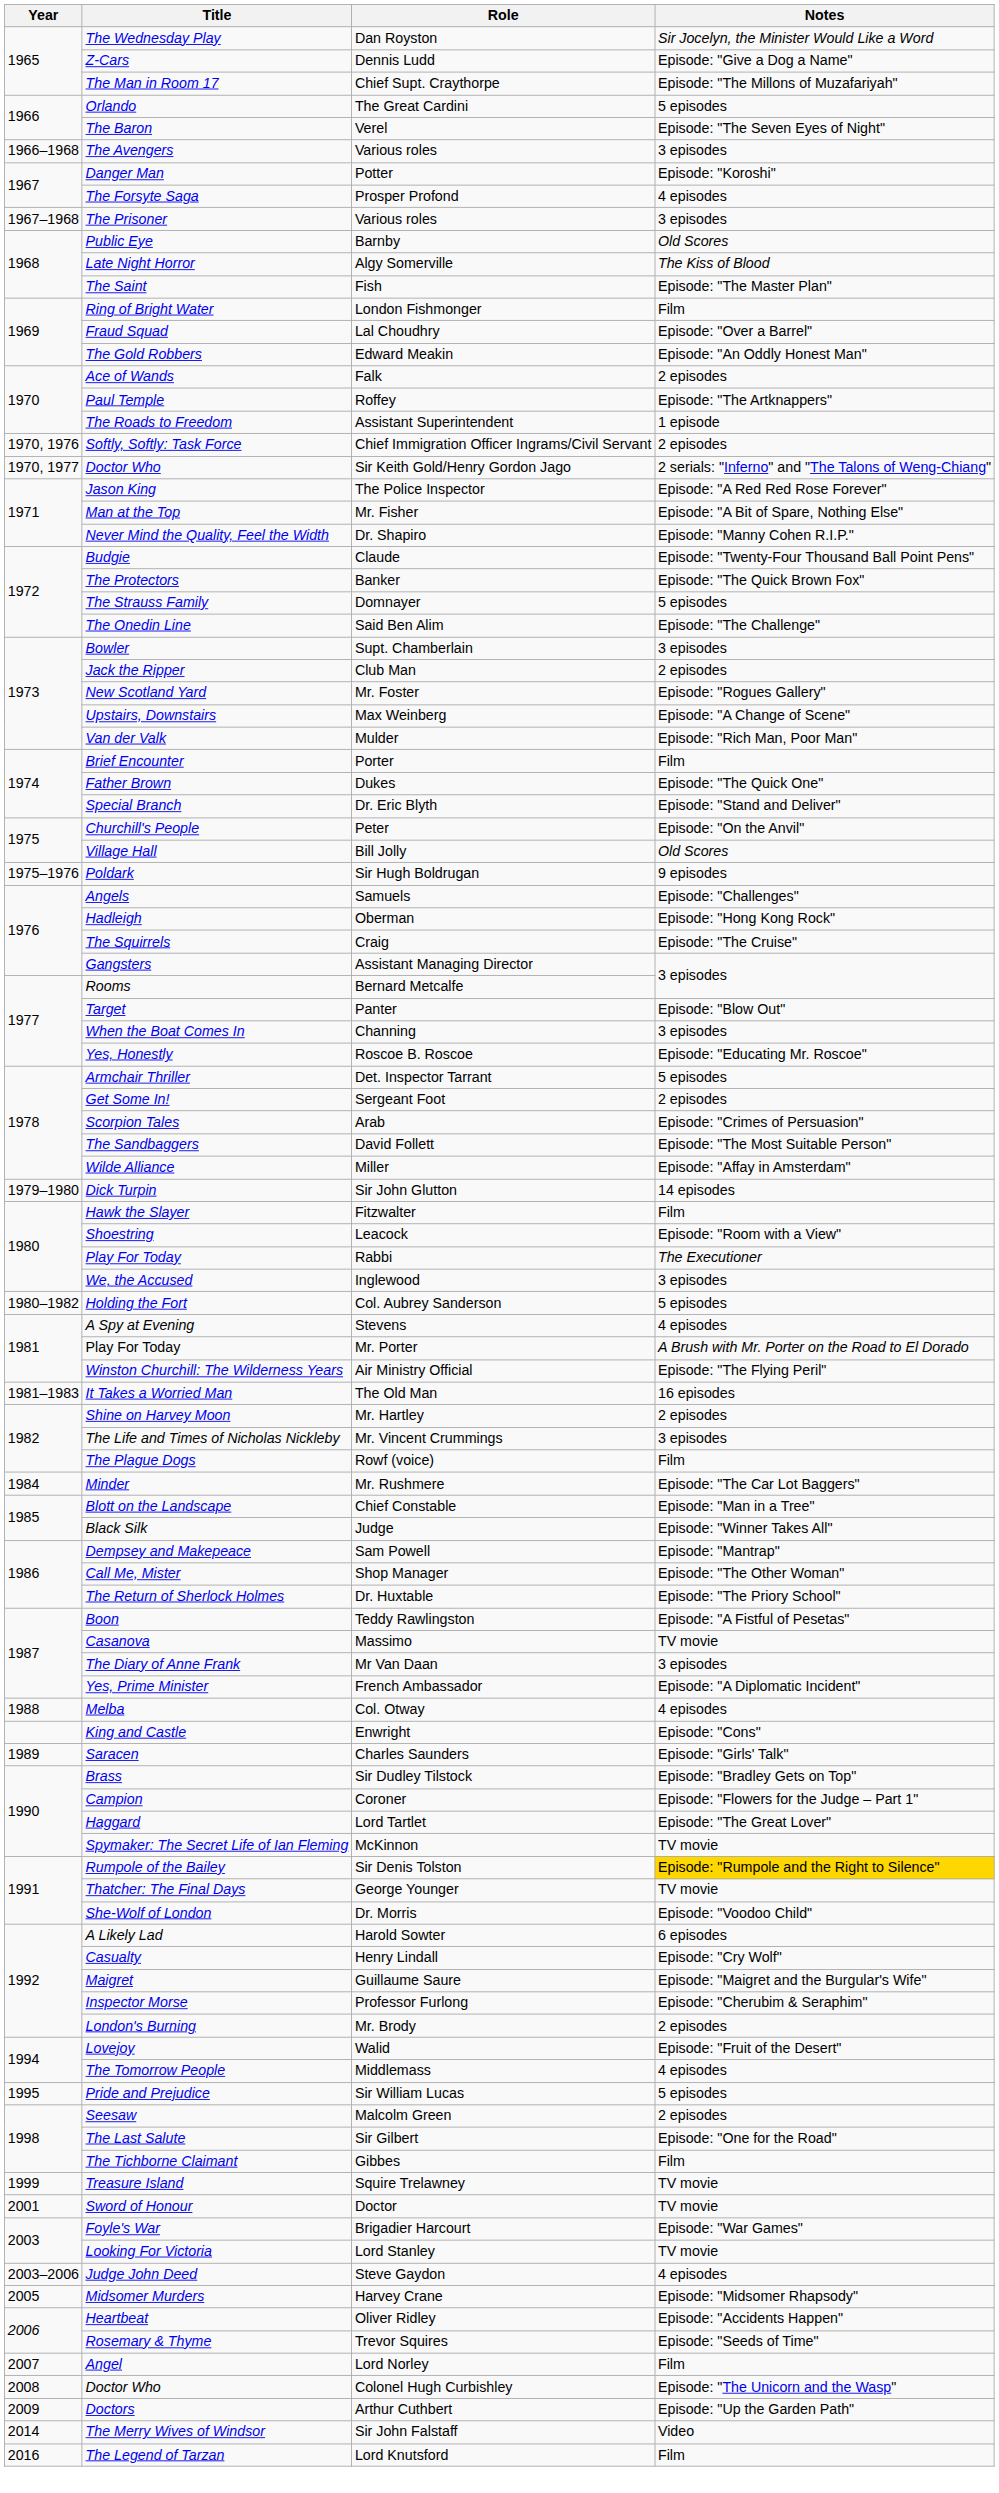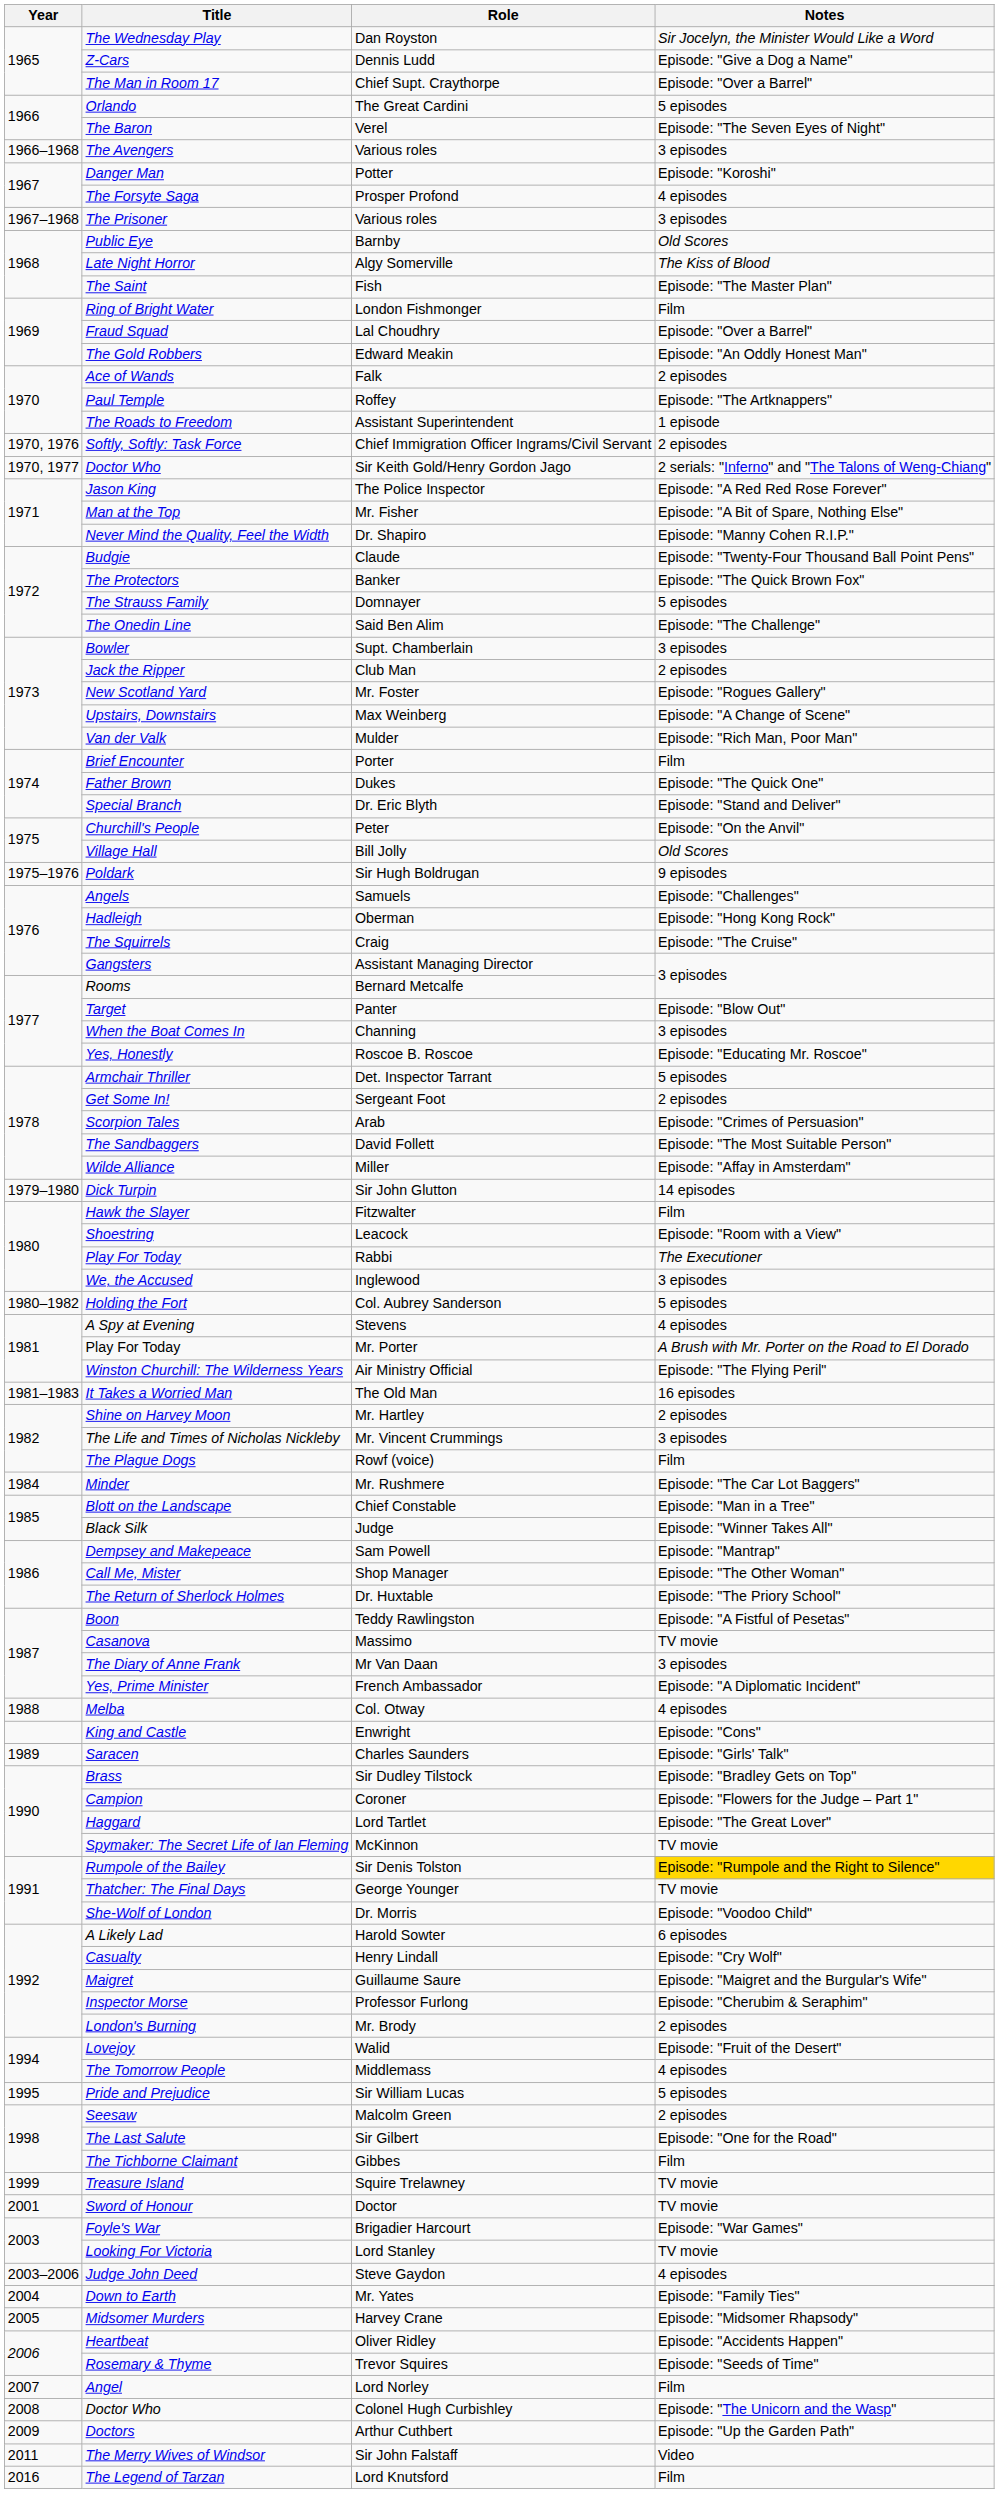 <table class="wikitable">
 <tr>
 <th>Year</th>
 <th>Title</th>
 <th>Role</th>
 <th>Notes</th>
 </tr>
 <tr>
 <td rowspan="3">1965</td>
 <td><em><a href='#'>The Wednesday Play</a></em></td>
 <td>Dan Royston</td>
 <td><em>Sir Jocelyn, the Minister Would Like a Word</em></td>
 </tr>
 <tr>
 <td><em><a href='#'>Z-Cars</a></em></td>
 <td>Dennis Ludd</td>
 <td>Episode: "Give a Dog a Name"</td>
 </tr>
 <tr>
 <td><em><a href='#'>The Man in Room 17</a></em></td>
 <td>Chief Supt. Craythorpe</td>
-<td>Episode: "The Millons of Muzafariyah"</td>
+<td>Episode: "Over a Barrel"</td>
 </tr>
 <tr>
 <td rowspan="2">1966</td>
 <td><a href='#'><em>Orlando</em></a></td>
 <td>The Great Cardini</td>
 <td>5 episodes</td>
 </tr>
 <tr>
 <td><em><a href='#'>The Baron</a></em></td>
 <td>Verel</td>
 <td>Episode: "The Seven Eyes of Night"</td>
 </tr>
 <tr>
 <td>1966–1968</td>
 <td><em><a href='#'>The Avengers</a></em></td>
 <td>Various roles</td>
 <td>3 episodes</td>
 </tr>
 <tr>
 <td rowspan="2">1967</td>
 <td><em><a href='#'>Danger Man</a></em></td>
 <td>Potter</td>
 <td>Episode: "Koroshi"</td>
 </tr>
 <tr>
 <td><em><a href='#'>The Forsyte Saga</a></em></td>
 <td>Prosper Profond</td>
 <td>4 episodes</td>
 </tr>
 <tr>
 <td>1967–1968</td>
 <td><em><a href='#'>The Prisoner</a></em></td>
 <td>Various roles</td>
 <td>3 episodes</td>
 </tr>
 <tr>
 <td rowspan="3">1968</td>
 <td><em><a href='#'>Public Eye</a></em></td>
 <td>Barnby</td>
 <td><em>Old Scores</em></td>
 </tr>
 <tr>
 <td><em><a href='#'>Late Night Horror</a></em></td>
 <td>Algy Somerville</td>
 <td><em>The Kiss of Blood</em></td>
 </tr>
 <tr>
 <td><em><a href='#'>The Saint</a></em></td>
 <td>Fish</td>
 <td>Episode: "The Master Plan"</td>
 </tr>
 <tr>
 <td rowspan="3">1969</td>
 <td><em><a href='#'>Ring of Bright Water</a></em></td>
 <td>London Fishmonger</td>
 <td>Film</td>
 </tr>
 <tr>
 <td><em><a href='#'>Fraud Squad</a></em></td>
 <td>Lal Choudhry</td>
 <td>Episode: "Over a Barrel"</td>
 </tr>
 <tr>
 <td><em><a href='#'>The Gold Robbers</a></em></td>
 <td>Edward Meakin</td>
 <td>Episode: "An Oddly Honest Man"</td>
 </tr>
 <tr>
 <td rowspan="3">1970</td>
 <td><em><a href='#'>Ace of Wands</a></em></td>
 <td>Falk</td>
 <td>2 episodes</td>
 </tr>
 <tr>
 <td><em><a href='#'>Paul Temple</a></em></td>
 <td>Roffey</td>
 <td>Episode: "The Artknappers"</td>
 </tr>
 <tr>
 <td><em><a href='#'>The Roads to Freedom</a></em></td>
 <td>Assistant Superintendent</td>
 <td>1 episode</td>
 </tr>
 <tr>
 <td>1970, 1976</td>
 <td><a href='#'><em>Softly, Softly: Task Force</em></a></td>
 <td>Chief Immigration Officer Ingrams/Civil Servant</td>
 <td>2 episodes</td>
 </tr>
 <tr>
 <td>1970, 1977</td>
 <td><em><a href='#'>Doctor Who</a></em></td>
 <td>Sir Keith Gold/Henry Gordon Jago</td>
 <td>2 serials: "<a href='#'>Inferno</a>" and "<a href='#'>The Talons of Weng-Chiang</a>"</td>
 </tr>
 <tr>
 <td rowspan="3">1971</td>
 <td><em><a href='#'>Jason King</a></em></td>
 <td>The Police Inspector</td>
 <td>Episode: "A Red Red Rose Forever"</td>
 </tr>
 <tr>
 <td><em><a href='#'>Man at the Top</a></em></td>
 <td>Mr. Fisher</td>
 <td>Episode: "A Bit of Spare, Nothing Else"</td>
 </tr>
 <tr>
 <td><em><a href='#'>Never Mind the Quality, Feel the Width</a></em></td>
 <td>Dr. Shapiro</td>
 <td>Episode: "Manny Cohen R.I.P."</td>
 </tr>
 <tr>
 <td rowspan="4">1972</td>
 <td><em><a href='#'>Budgie</a></em></td>
 <td>Claude</td>
 <td>Episode: "Twenty-Four Thousand Ball Point Pens"</td>
 </tr>
 <tr>
 <td><em><a href='#'>The Protectors</a></em></td>
 <td>Banker</td>
 <td>Episode: "The Quick Brown Fox"</td>
 </tr>
 <tr>
 <td><em><a href='#'>The Strauss Family</a></em></td>
 <td>Domnayer</td>
 <td>5 episodes</td>
 </tr>
 <tr>
 <td><em><a href='#'>The Onedin Line</a></em></td>
 <td>Said Ben Alim</td>
 <td>Episode: "The Challenge"</td>
 </tr>
 <tr>
 <td rowspan="5">1973</td>
 <td><em><a href='#'>Bowler</a></em></td>
 <td>Supt. Chamberlain</td>
 <td>3 episodes</td>
 </tr>
 <tr>
 <td><em><a href='#'>Jack the Ripper</a></em></td>
 <td>Club Man</td>
 <td>2 episodes</td>
 </tr>
 <tr>
 <td><em><a href='#'>New Scotland Yard</a></em></td>
 <td>Mr. Foster</td>
 <td>Episode: "Rogues Gallery"</td>
 </tr>
 <tr>
 <td><em><a href='#'>Upstairs, Downstairs</a></em></td>
 <td>Max Weinberg</td>
 <td>Episode: "A Change of Scene"</td>
 </tr>
 <tr>
 <td><em><a href='#'>Van der Valk</a></em></td>
 <td>Mulder</td>
 <td>Episode: "Rich Man, Poor Man"</td>
 </tr>
 <tr>
 <td rowspan="3">1974</td>
 <td><em><a href='#'>Brief Encounter</a></em></td>
 <td>Porter</td>
 <td>Film</td>
 </tr>
 <tr>
 <td><em><a href='#'>Father Brown</a></em></td>
 <td>Dukes</td>
 <td>Episode: "The Quick One"</td>
 </tr>
 <tr>
 <td><em><a href='#'>Special Branch</a></em></td>
 <td>Dr. Eric Blyth</td>
 <td>Episode: "Stand and Deliver"</td>
 </tr>
 <tr>
 <td rowspan="2">1975</td>
 <td><em><a href='#'>Churchill's People</a></em></td>
 <td>Peter</td>
 <td>Episode: "On the Anvil"</td>
 </tr>
 <tr>
 <td><em><a href='#'>Village Hall</a></em></td>
 <td>Bill Jolly</td>
 <td><em>Old Scores</em></td>
 </tr>
 <tr>
 <td>1975–1976</td>
 <td><em><a href='#'>Poldark</a></em></td>
 <td>Sir Hugh Boldrugan</td>
 <td>9 episodes</td>
 </tr>
 <tr>
 <td rowspan="4">1976</td>
 <td><em><a href='#'>Angels</a></em></td>
 <td>Samuels</td>
 <td>Episode: "Challenges"</td>
 </tr>
 <tr>
 <td><em><a href='#'>Hadleigh</a></em></td>
 <td>Oberman</td>
 <td>Episode: "Hong Kong Rock"</td>
 </tr>
 <tr>
 <td><em><a href='#'>The Squirrels</a></em></td>
 <td>Craig</td>
 <td>Episode: "The Cruise"</td>
 </tr>
 <tr>
 <td><em><a href='#'>Gangsters</a></em></td>
 <td>Assistant Managing Director</td>
 <td rowspan="2">3 episodes</td>
 </tr>
 <tr>
 <td rowspan="4">1977</td>
 <td><em>Rooms</em></td>
 <td>Bernard Metcalfe</td>
 </tr>
 <tr>
 <td><em><a href='#'>Target</a></em></td>
 <td>Panter</td>
 <td>Episode: "Blow Out"</td>
 </tr>
 <tr>
 <td><em><a href='#'>When the Boat Comes In</a></em></td>
 <td>Channing</td>
 <td>3 episodes</td>
 </tr>
 <tr>
 <td><em><a href='#'>Yes, Honestly</a></em></td>
 <td>Roscoe B. Roscoe</td>
 <td>Episode: "Educating Mr. Roscoe"</td>
 </tr>
 <tr>
 <td rowspan="5">1978</td>
 <td><em><a href='#'>Armchair Thriller</a></em></td>
 <td>Det. Inspector Tarrant</td>
 <td>5 episodes</td>
 </tr>
 <tr>
 <td><em><a href='#'>Get Some In!</a></em></td>
 <td>Sergeant Foot</td>
 <td>2 episodes</td>
 </tr>
 <tr>
 <td><em><a href='#'>Scorpion Tales</a></em></td>
 <td>Arab</td>
 <td>Episode: "Crimes of Persuasion"</td>
 </tr>
 <tr>
 <td><em><a href='#'>The Sandbaggers</a></em></td>
 <td>David Follett</td>
 <td>Episode: "The Most Suitable Person"</td>
 </tr>
 <tr>
 <td><em><a href='#'>Wilde Alliance</a></em></td>
 <td>Miller</td>
 <td>Episode: "Affay in Amsterdam"</td>
 </tr>
 <tr>
 <td>1979–1980</td>
 <td><em><a href='#'>Dick Turpin</a></em></td>
 <td>Sir John Glutton</td>
 <td>14 episodes</td>
 </tr>
 <tr>
 <td rowspan="4">1980</td>
 <td><em><a href='#'>Hawk the Slayer</a></em></td>
 <td>Fitzwalter</td>
 <td>Film</td>
 </tr>
 <tr>
 <td><em><a href='#'>Shoestring</a></em></td>
 <td>Leacock</td>
 <td>Episode: "Room with a View"</td>
 </tr>
 <tr>
 <td><em><a href='#'>Play For Today</a></em></td>
 <td>Rabbi</td>
 <td><em>The Executioner</em></td>
 </tr>
 <tr>
 <td><em><a href='#'>We, the Accused</a></em></td>
 <td>Inglewood</td>
 <td>3 episodes</td>
 </tr>
 <tr>
 <td>1980–1982</td>
 <td><em><a href='#'>Holding the Fort</a></em></td>
 <td>Col. Aubrey Sanderson</td>
 <td>5 episodes</td>
 </tr>
 <tr>
 <td rowspan="3">1981</td>
 <td><em>A Spy at Evening</em></td>
 <td>Stevens</td>
 <td>4 episodes</td>
 </tr>
 <tr>
 <td>Play For Today</td>
 <td>Mr. Porter</td>
 <td><em>A Brush with Mr. Porter on the Road to El Dorado</em></td>
 </tr>
 <tr>
 <td><em><a href='#'>Winston Churchill: The Wilderness Years</a></em></td>
 <td>Air Ministry Official</td>
 <td>Episode: "The Flying Peril"</td>
 </tr>
 <tr>
 <td>1981–1983</td>
 <td><em><a href='#'>It Takes a Worried Man</a></em></td>
 <td>The Old Man</td>
 <td>16 episodes</td>
 </tr>
 <tr>
 <td rowspan="3">1982</td>
 <td><em><a href='#'>Shine on Harvey Moon</a></em></td>
 <td>Mr. Hartley</td>
 <td>2 episodes</td>
 </tr>
 <tr>
 <td><em>The Life and Times of Nicholas Nickleby</em></td>
 <td>Mr. Vincent Crummings</td>
 <td>3 episodes</td>
 </tr>
 <tr>
 <td><em><a href='#'>The Plague Dogs</a></em></td>
 <td>Rowf (voice)</td>
 <td>Film</td>
 </tr>
 <tr>
 <td>1984</td>
 <td><em><a href='#'>Minder</a></em></td>
 <td>Mr. Rushmere</td>
 <td>Episode: "The Car Lot Baggers"</td>
 </tr>
 <tr>
 <td rowspan="2">1985</td>
 <td><em><a href='#'>Blott on the Landscape</a></em></td>
 <td>Chief Constable</td>
 <td>Episode: "Man in a Tree"</td>
 </tr>
 <tr>
 <td><em>Black Silk</em></td>
 <td>Judge</td>
 <td>Episode: "Winner Takes All"</td>
 </tr>
 <tr>
 <td rowspan="3">1986</td>
 <td><em><a href='#'>Dempsey and Makepeace</a></em></td>
 <td>Sam Powell</td>
 <td>Episode: "Mantrap"</td>
 </tr>
 <tr>
 <td><a href='#'><em>Call Me, Mister</em></a></td>
 <td>Shop Manager</td>
 <td>Episode: "The Other Woman"</td>
 </tr>
 <tr>
 <td><em><a href='#'>The Return of Sherlock Holmes</a></em></td>
 <td>Dr. Huxtable</td>
 <td>Episode: "The Priory School"</td>
 </tr>
 <tr>
 <td rowspan="4">1987</td>
 <td><a href='#'><em>Boon</em></a></td>
 <td>Teddy Rawlingston</td>
 <td>Episode: "A Fistful of Pesetas"</td>
 </tr>
 <tr>
 <td><a href='#'><em>Casanova</em></a></td>
 <td>Massimo</td>
 <td>TV movie</td>
 </tr>
 <tr>
 <td><a href='#'><em>The Diary of Anne Frank</em></a></td>
 <td>Mr Van Daan</td>
 <td>3 episodes</td>
 </tr>
 <tr>
 <td><em><a href='#'>Yes, Prime Minister</a></em></td>
 <td>French Ambassador</td>
 <td>Episode: "A Diplomatic Incident"</td>
 </tr>
 <tr>
 <td>1988</td>
 <td><em><a href='#'>Melba</a></em></td>
 <td>Col. Otway</td>
 <td>4 episodes</td>
 </tr>
 <tr>
 <td></td>
 <td><em><a href='#'>King and Castle</a></em></td>
 <td>Enwright</td>
 <td>Episode: "Cons"</td>
 </tr>
 <tr>
 <td>1989</td>
 <td><em><a href='#'>Saracen</a></em></td>
 <td>Charles Saunders</td>
 <td>Episode: "Girls' Talk"</td>
 </tr>
 <tr>
 <td rowspan="4">1990</td>
 <td><em><a href='#'>Brass</a></em></td>
 <td>Sir Dudley Tilstock</td>
 <td>Episode: "Bradley Gets on Top"</td>
 </tr>
 <tr>
 <td><em><a href='#'>Campion</a></em></td>
 <td>Coroner</td>
 <td>Episode: "Flowers for the Judge – Part 1"</td>
 </tr>
 <tr>
 <td><em><a href='#'>Haggard</a></em></td>
 <td>Lord Tartlet</td>
 <td>Episode: "The Great Lover"</td>
 </tr>
 <tr>
 <td><em><a href='#'>Spymaker: The Secret Life of Ian Fleming</a></em></td>
 <td>McKinnon</td>
 <td>TV movie</td>
 </tr>
 <tr>
 <td rowspan="3">1991</td>
 <td><em><a href='#'>Rumpole of the Bailey</a></em></td>
 <td>Sir Denis Tolston</td>
 <td style="background: gold;">Episode: "Rumpole and the Right to Silence"</td>
 </tr>
 <tr>
 <td><em><a href='#'>Thatcher: The Final Days</a></em></td>
 <td>George Younger</td>
 <td>TV movie</td>
 </tr>
 <tr>
 <td><a href='#'><em>She-Wolf of London</em></a></td>
 <td>Dr. Morris</td>
 <td>Episode: "Voodoo Child"</td>
 </tr>
 <tr>
 <td rowspan="5">1992</td>
 <td><em>A Likely Lad</em></td>
 <td>Harold Sowter</td>
 <td>6 episodes</td>
 </tr>
 <tr>
 <td><em><a href='#'>Casualty</a></em></td>
 <td>Henry Lindall</td>
 <td>Episode: "Cry Wolf"</td>
 </tr>
 <tr>
 <td><em><a href='#'>Maigret</a></em></td>
 <td>Guillaume Saure</td>
 <td>Episode: "Maigret and the Burgular's Wife"</td>
 </tr>
 <tr>
 <td><em><a href='#'>Inspector Morse</a></em></td>
 <td>Professor Furlong</td>
 <td>Episode: "Cherubim & Seraphim"</td>
 </tr>
 <tr>
 <td><em><a href='#'>London's Burning</a></em></td>
 <td>Mr. Brody</td>
 <td>2 episodes</td>
 </tr>
 <tr>
 <td rowspan="2">1994</td>
 <td><em><a href='#'>Lovejoy</a></em></td>
 <td>Walid</td>
 <td>Episode: "Fruit of the Desert"</td>
 </tr>
 <tr>
 <td><em><a href='#'>The Tomorrow People</a></em></td>
 <td>Middlemass</td>
 <td>4 episodes</td>
 </tr>
 <tr>
 <td>1995</td>
 <td><em><a href='#'>Pride and Prejudice</a></em></td>
 <td>Sir William Lucas</td>
 <td>5 episodes</td>
 </tr>
 <tr>
 <td rowspan="3">1998</td>
 <td><em><a href='#'>Seesaw</a></em></td>
 <td>Malcolm Green</td>
 <td>2 episodes</td>
 </tr>
 <tr>
 <td><em><a href='#'>The Last Salute</a></em></td>
 <td>Sir Gilbert</td>
 <td>Episode: "One for the Road"</td>
 </tr>
 <tr>
 <td><em><a href='#'>The Tichborne Claimant</a></em></td>
 <td>Gibbes</td>
 <td>Film</td>
 </tr>
 <tr>
 <td>1999</td>
 <td><a href='#'><em>Treasure Island</em></a></td>
 <td>Squire Trelawney</td>
 <td>TV movie</td>
 </tr>
 <tr>
 <td>2001</td>
 <td><a href='#'><em>Sword of Honour</em></a></td>
 <td>Doctor</td>
 <td>TV movie</td>
 </tr>
 <tr>
 <td rowspan="2">2003</td>
 <td><em><a href='#'>Foyle's War</a></em></td>
 <td>Brigadier Harcourt</td>
 <td>Episode: "War Games"</td>
 </tr>
 <tr>
 <td><em><a href='#'>Looking For Victoria</a></em></td>
 <td>Lord Stanley</td>
 <td>TV movie</td>
 </tr>
 <tr>
 <td>2003–2006</td>
 <td><em><a href='#'>Judge John Deed</a></em></td>
 <td>Steve Gaydon</td>
 <td>4 episodes</td>
 </tr>
 <tr>
+<td>2004</td>
+<td><em><a href='#'>Down to Earth</a></em></td>
+<td>Mr. Yates</td>
+<td>Episode: "Family Ties"</td>
+</tr>
+<tr>
 <td>2005</td>
 <td><em><a href='#'>Midsomer Murders</a></em></td>
 <td>Harvey Crane</td>
 <td>Episode: "Midsomer Rhapsody"</td>
 </tr>
 <tr>
 <td rowspan="2"><em>2006</em></td>
 <td><em><a href='#'>Heartbeat</a></em></td>
 <td>Oliver Ridley</td>
 <td>Episode: "Accidents Happen"</td>
 </tr>
 <tr>
 <td><em><a href='#'>Rosemary & Thyme</a></em></td>
 <td>Trevor Squires</td>
 <td>Episode: "Seeds of Time"</td>
 </tr>
 <tr>
 <td>2007</td>
 <td><a href='#'><em>Angel</em></a></td>
 <td>Lord Norley</td>
 <td>Film</td>
 </tr>
 <tr>
 <td>2008</td>
 <td><em>Doctor Who</em></td>
 <td>Colonel Hugh Curbishley</td>
 <td>Episode: "<a href='#'>The Unicorn and the Wasp</a>"</td>
 </tr>
 <tr>
 <td>2009</td>
 <td><em><a href='#'>Doctors</a></em></td>
 <td>Arthur Cuthbert</td>
 <td>Episode: "Up the Garden Path"</td>
 </tr>
 <tr>
-<td>2014</td>
+<td>2011</td>
 <td><em><a href='#'>The Merry Wives of Windsor</a></em></td>
 <td>Sir John Falstaff</td>
 <td>Video</td>
 </tr>
 <tr>
 <td>2016</td>
 <td><em><a href='#'>The Legend of Tarzan</a></em></td>
 <td>Lord Knutsford</td>
 <td>Film</td>
 </tr>
 </table>
